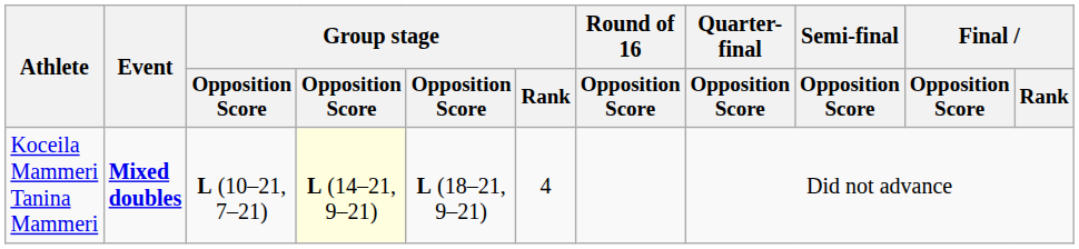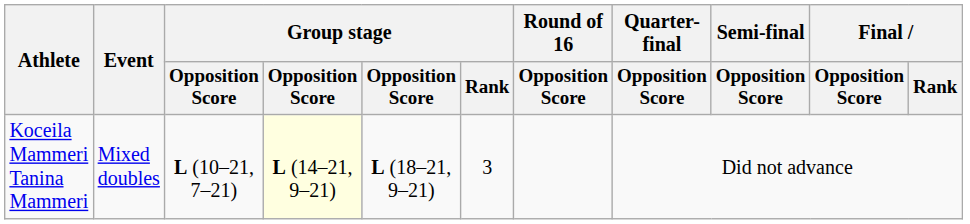 <table class="wikitable" style="font-size:90%">
 <tr>
 <th rowspan="2">Athlete</th>
 <th rowspan="2">Event</th>
 <th colspan="4">Group stage</th>
 <th>Round of 16</th>
 <th>Quarter-final</th>
 <th>Semi-final</th>
 <th colspan="2">Final / </th>
 </tr>
 <tr style="font-size:95%">
 <th>Opposition<br>Score</th>
 <th>Opposition<br>Score</th>
 <th>Opposition<br>Score</th>
 <th>Rank</th>
 <th>Opposition<br>Score</th>
 <th>Opposition<br>Score</th>
 <th>Opposition<br>Score</th>
 <th>Opposition<br>Score</th>
 <th>Rank</th>
 </tr>
 <tr align=center>
 <td align=left><a href='#'>Koceila Mammeri</a><br><a href='#'>Tanina Mammeri</a></td>
-<td align=left><strong><a href='#'>Mixed doubles</a></strong></td>
+<td align=left><a href='#'>Mixed doubles</a></td>
 <td><br><strong>L</strong> (10–21, 7–21)</td>
 <td style="background: lightyellow;"><br><strong>L</strong> (14–21, 9–21)</td>
 <td><br><strong>L</strong> (18–21, 9–21)</td>
-<td>4</td>
+<td>3</td>
 <td></td>
 <td colspan=4>Did not advance</td>
 </tr>
 </table>
